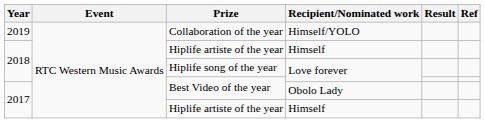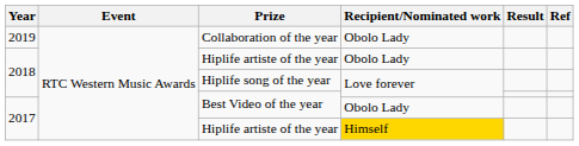 <table class="wikitable">
 <tr>
 <th>Year</th>
 <th>Event</th>
 <th>Prize</th>
 <th>Recipient/Nominated work</th>
 <th>Result</th>
 <th>Ref</th>
 </tr>
 <tr>
 <td>2019</td>
 <td rowspan="6">RTC Western Music Awards</td>
 <td>Collaboration of the year</td>
-<td>Himself/YOLO</td>
+<td>Obolo Lady</td>
 <td></td>
 <td></td>
 </tr>
 <tr>
 <td rowspan="3">2018</td>
 <td>Hiplife artiste of the year</td>
-<td>Himself</td>
+<td>Obolo Lady</td>
 <td></td>
 <td></td>
 </tr>
 <tr>
 <td>Hiplife song of the year</td>
 <td rowspan="2">Love forever</td>
 <td></td>
 <td></td>
 </tr>
 <tr>
 <td rowspan="2">Best Video of the year</td>
 <td></td>
 <td></td>
 </tr>
 <tr>
 <td rowspan="2">2017</td>
 <td>Obolo Lady</td>
 <td></td>
 <td></td>
 </tr>
 <tr>
 <td>Hiplife artiste of the year</td>
-<td>Himself</td>
+<td style="background: gold;">Himself</td>
 <td></td>
 <td></td>
 </tr>
 </table>
